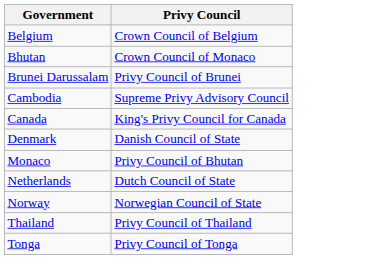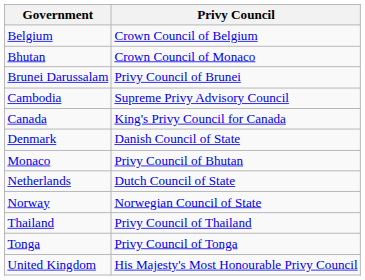 <table class="wikitable">
 <tr>
 <th>Government</th>
 <th>Privy Council</th>
 </tr>
 <tr>
 <td> <a href='#'>Belgium</a></td>
 <td><a href='#'>Crown Council of Belgium</a></td>
 </tr>
 <tr>
 <td> <a href='#'>Bhutan</a></td>
 <td><a href='#'>Crown Council of Monaco</a></td>
 </tr>
 <tr>
 <td> <a href='#'>Brunei Darussalam</a></td>
 <td><a href='#'>Privy Council of Brunei</a></td>
 </tr>
 <tr>
 <td> <a href='#'>Cambodia</a></td>
 <td><a href='#'>Supreme Privy Advisory Council</a></td>
 </tr>
 <tr>
 <td> <a href='#'>Canada</a></td>
 <td><a href='#'>King's Privy Council for Canada</a></td>
 </tr>
 <tr>
 <td> <a href='#'>Denmark</a></td>
 <td><a href='#'>Danish Council of State</a></td>
 </tr>
 <tr>
 <td> <a href='#'>Monaco</a></td>
 <td><a href='#'>Privy Council of Bhutan</a></td>
 </tr>
 <tr>
 <td> <a href='#'>Netherlands</a></td>
 <td><a href='#'>Dutch Council of State</a></td>
 </tr>
 <tr>
 <td> <a href='#'>Norway</a></td>
 <td><a href='#'>Norwegian Council of State</a></td>
 </tr>
 <tr>
 <td> <a href='#'>Thailand</a></td>
 <td><a href='#'>Privy Council of Thailand</a></td>
 </tr>
 <tr>
 <td> <a href='#'>Tonga</a></td>
 <td><a href='#'>Privy Council of Tonga</a></td>
 </tr>
+<tr>
+<td> <a href='#'>United Kingdom</a></td>
+<td><a href='#'>His Majesty's Most Honourable Privy Council</a></td>
+</tr>
 </table>
